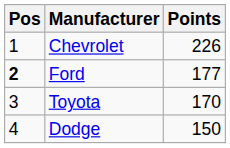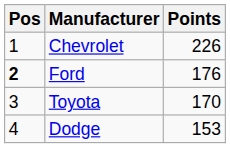 <table class="wikitable" style="font-size: 95%;">
 <tr>
 <th>Pos</th>
 <th>Manufacturer</th>
 <th>Points</th>
 </tr>
 <tr>
 <td>1</td>
 <td><a href='#'>Chevrolet</a></td>
 <td style="text-align:right;">226</td>
 </tr>
 <tr>
 <td><strong>2</strong></td>
 <td><a href='#'>Ford</a></td>
-<td style="text-align:right;">177</td>
+<td style="text-align:right;">176</td>
 </tr>
 <tr>
 <td>3</td>
 <td><a href='#'>Toyota</a></td>
 <td style="text-align:right;">170</td>
 </tr>
 <tr>
 <td>4</td>
 <td><a href='#'>Dodge</a></td>
-<td style="text-align:right;">150</td>
+<td style="text-align:right;">153</td>
 </tr>
 </table>
